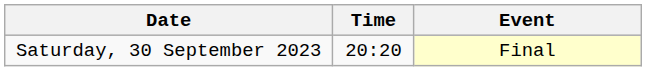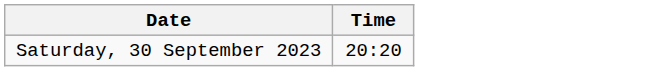 <table class = "wikitable" style="text-align:center;">
 <tr>
 <th width=220>Date</th>
 <th width=50>Time</th>
-<th width=150>Event</th>
 </tr>
 <tr>
 <td>Saturday, 30 September 2023</td>
 <td>20:20</td>
-<td bgcolor=ffffcc>Final</td>
 </tr>
 </table>
